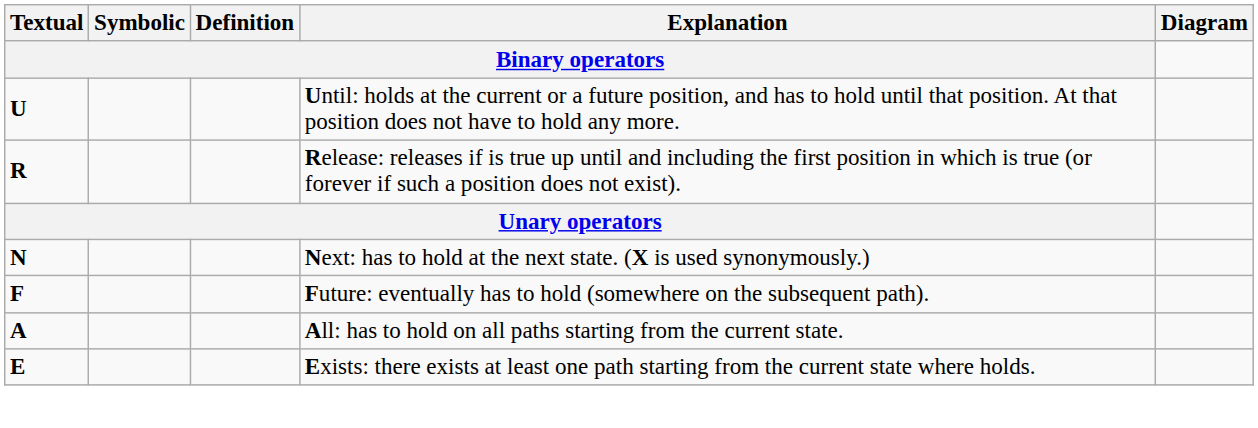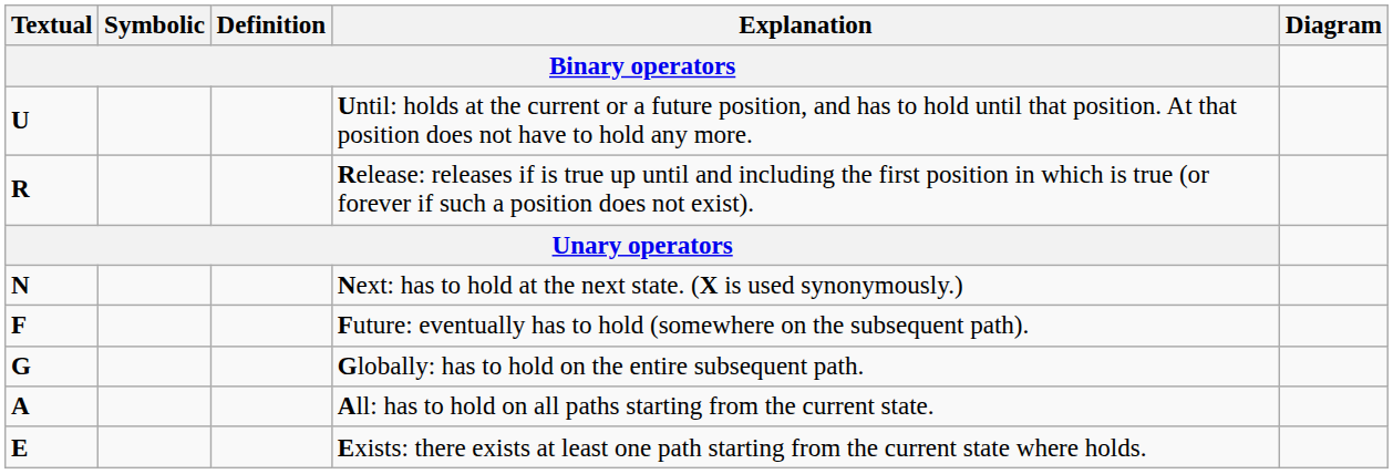 <table class="wikitable">
 <tr>
 <th>Textual</th>
 <th>Symbolic</th>
 <th>Definition</th>
 <th>Explanation</th>
 <th>Diagram</th>
 </tr>
 <tr>
 <th colspan="4"><a href='#'>Binary operators</a></th>
 </tr>
 <tr>
 <td> <strong>U</strong> </td>
 <td></td>
 <td></td>
 <td><strong>U</strong>ntil:  holds at the current or a future position, and  has to hold until that position. At that position  does not have to hold any more.</td>
 <td></td>
 </tr>
 <tr>
 <td> <strong>R</strong> </td>
 <td></td>
 <td></td>
 <td><strong>R</strong>elease:  releases  if  is true up until and including the first position in which  is true (or forever if such a position does not exist).</td>
 <td></td>
 </tr>
 <tr>
 <th colspan="4"><a href='#'>Unary operators</a></th>
 </tr>
 <tr>
 <td><strong>N</strong> </td>
 <td></td>
 <td></td>
 <td><strong>N</strong>ext:  has to hold at the next state. (<strong>X</strong> is used synonymously.)</td>
 <td></td>
 </tr>
 <tr>
 <td><strong>F</strong> </td>
 <td></td>
 <td></td>
 <td><strong>F</strong>uture:  eventually has to hold (somewhere on the subsequent path).</td>
 <td></td>
 </tr>
 <tr>
+<td><strong>G</strong> </td>
+<td></td>
+<td></td>
+<td><strong>G</strong>lobally:  has to hold on the entire subsequent path.</td>
+<td></td>
+</tr>
+<tr>
 <td><strong>A</strong> </td>
 <td></td>
 <td></td>
 <td><strong>A</strong>ll:  has to hold on all paths starting from the current state.</td>
 <td></td>
 </tr>
 <tr>
 <td><strong>E</strong> </td>
 <td></td>
 <td></td>
 <td><strong>E</strong>xists: there exists at least one path starting from the current state where  holds.</td>
 <td></td>
 </tr>
 </table>
